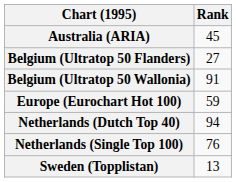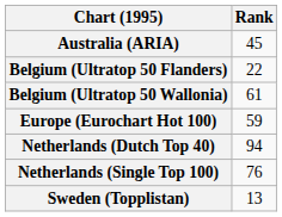 <table class="wikitable sortable plainrowheaders" style="text-align:center">
 <tr>
 <th>Chart (1995)</th>
 <th>Rank</th>
 </tr>
 <tr>
 <th scope="row">Australia (ARIA)</th>
 <td>45</td>
 </tr>
 <tr>
 <th scope="row">Belgium (Ultratop 50 Flanders)</th>
-<td>27</td>
+<td>22</td>
 </tr>
 <tr>
 <th scope="row">Belgium (Ultratop 50 Wallonia)</th>
-<td>91</td>
+<td>61</td>
 </tr>
 <tr>
 <th scope="row">Europe (Eurochart Hot 100)</th>
 <td>59</td>
 </tr>
 <tr>
 <th scope="row">Netherlands (Dutch Top 40)</th>
 <td>94</td>
 </tr>
 <tr>
 <th scope="row">Netherlands (Single Top 100)</th>
 <td>76</td>
 </tr>
 <tr>
 <th scope="row">Sweden (Topplistan)</th>
 <td>13</td>
 </tr>
 </table>
